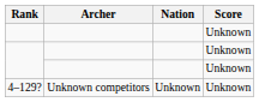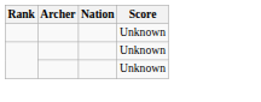 <table class="wikitable sortable" style="text-align:center">
 <tr>
 <th>Rank</th>
 <th>Archer</th>
 <th>Nation</th>
 <th>Score</th>
 </tr>
 <tr>
 <td></td>
 <td align=left></td>
 <td align=left></td>
 <td>Unknown</td>
 </tr>
 <tr>
 <td rowspan=2></td>
 <td align=left></td>
 <td align=left></td>
 <td>Unknown</td>
 </tr>
 <tr>
 <td align=left></td>
 <td align=left></td>
 <td>Unknown</td>
 </tr>
-<tr>
-<td>4–129?</td>
-<td>Unknown competitors</td>
-<td>Unknown</td>
-<td>Unknown</td>
-</tr>
 </table>
